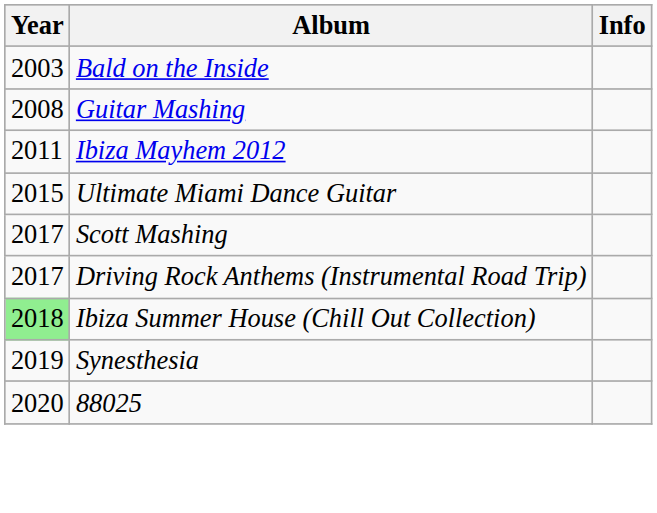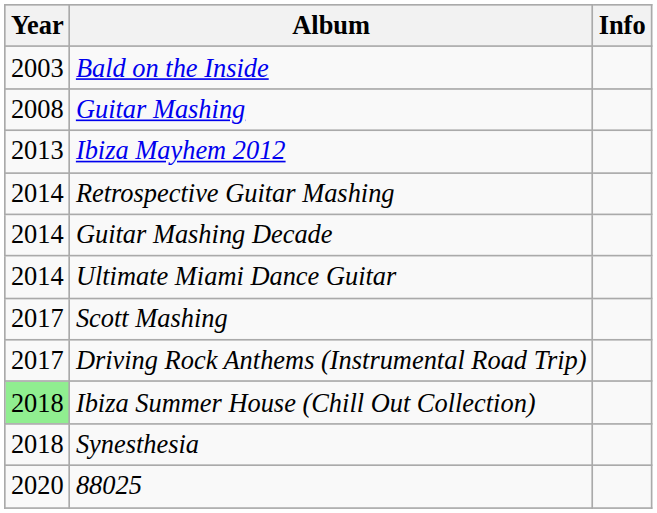 <table class="wikitable">
 <tr>
 <th>Year</th>
 <th>Album</th>
 <th>Info</th>
 </tr>
 <tr>
 <td>2003</td>
 <td><em><a href='#'>Bald on the Inside</a></em></td>
 <td></td>
 </tr>
 <tr>
 <td>2008</td>
 <td><em><a href='#'>Guitar Mashing</a></em></td>
 <td></td>
 </tr>
 <tr>
-<td>2011</td>
+<td>2013</td>
 <td><em><a href='#'>Ibiza Mayhem 2012</a></em></td>
 <td></td>
 </tr>
 <tr>
-<td>2015</td>
+<td>2014</td>
+<td><em>Retrospective Guitar Mashing</em></td>
+<td></td>
+</tr>
+<tr>
+<td>2014</td>
+<td><em>Guitar Mashing Decade</em></td>
+<td></td>
+</tr>
+<tr>
+<td>2014</td>
 <td><em>Ultimate Miami Dance Guitar</em></td>
 <td></td>
 </tr>
 <tr>
 <td>2017</td>
 <td><em>Scott Mashing</em></td>
 <td></td>
 </tr>
 <tr>
 <td>2017</td>
 <td><em>Driving Rock Anthems (Instrumental Road Trip)</em></td>
 <td></td>
 </tr>
 <tr>
 <td style="background: lightgreen;">2018</td>
 <td><em>Ibiza Summer House (Chill Out Collection)</em></td>
 <td></td>
 </tr>
 <tr>
-<td>2019</td>
+<td>2018</td>
 <td><em>Synesthesia</em></td>
 <td></td>
 </tr>
 <tr>
 <td>2020</td>
 <td><em>88025</em></td>
 <td></td>
 </tr>
 </table>
